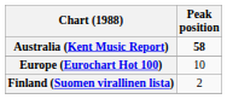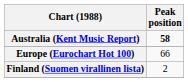 <table class="wikitable sortable plainrowheaders" style="text-align:center">
 <tr>
 <th>Chart (1988)</th>
 <th>Peak<br>position</th>
 </tr>
 <tr>
 <th scope="row">Australia (<a href='#'>Kent Music Report</a>)</th>
 <td><strong>58</strong></td>
 </tr>
 <tr>
 </tr>
 <tr>
 <th scope="row">Europe (<a href='#'>Eurochart Hot 100</a>)</th>
-<td>10</td>
+<td>66</td>
 </tr>
 <tr>
 <th scope="row">Finland (<a href='#'>Suomen virallinen lista</a>)</th>
 <td>2</td>
 </tr>
 <tr>
 </tr>
 <tr>
 </tr>
 <tr>
 </tr>
 <tr>
 </tr>
 <tr>
 </tr>
 <tr>
 </tr>
 <tr>
 </tr>
 <tr>
 </tr>
 <tr>
 </tr>
 <tr>
 </tr>
 </table>
